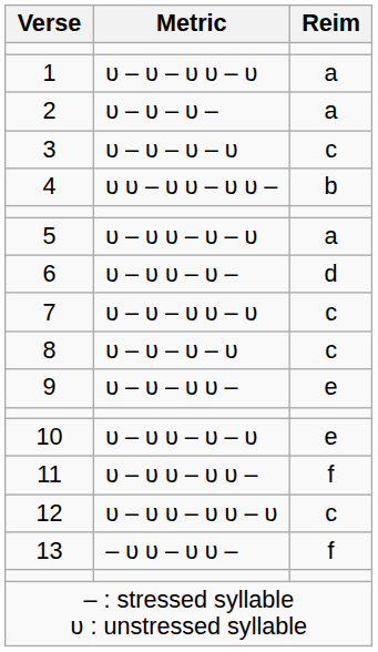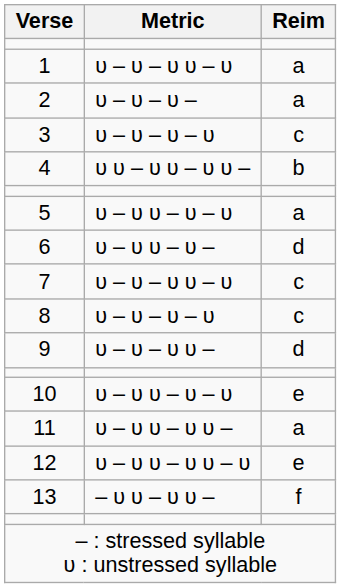 <table class="wikitable float-right">
 <tr>
 <th> Verse </th>
 <th>Metric</th>
 <th> Reim </th>
 </tr>
 <tr>
 <td></td>
 <td></td>
 <td></td>
 </tr>
 <tr>
 <td style="text-align:center">1</td>
 <td> υ – υ – υ υ – υ </td>
 <td style="text-align:center">a</td>
 </tr>
 <tr>
 <td style="text-align:center">2</td>
 <td> υ – υ – υ – </td>
 <td style="text-align:center">a</td>
 </tr>
 <tr>
 <td style="text-align:center">3</td>
 <td> υ – υ – υ – υ </td>
 <td style="text-align:center">c</td>
 </tr>
 <tr>
 <td style="text-align:center">4</td>
 <td> υ υ – υ υ – υ υ – </td>
 <td style="text-align:center">b</td>
 </tr>
 <tr>
 <td></td>
 <td></td>
 <td></td>
 </tr>
 <tr>
 <td style="text-align:center">5</td>
 <td> υ – υ υ – υ – υ </td>
 <td style="text-align:center">a</td>
 </tr>
 <tr>
 <td style="text-align:center">6</td>
 <td> υ – υ υ – υ – </td>
 <td style="text-align:center">d</td>
 </tr>
 <tr>
 <td style="text-align:center">7</td>
 <td> υ – υ – υ υ – υ </td>
 <td style="text-align:center">c</td>
 </tr>
 <tr>
 <td style="text-align:center">8</td>
 <td> υ – υ – υ – υ </td>
 <td style="text-align:center">c</td>
 </tr>
 <tr>
 <td style="text-align:center">9</td>
 <td> υ – υ – υ υ – </td>
-<td style="text-align:center">e</td>
+<td style="text-align:center">d</td>
 </tr>
 <tr>
 <td></td>
 <td></td>
 <td></td>
 </tr>
 <tr>
 <td style="text-align:center">10</td>
 <td> υ – υ υ – υ – υ </td>
 <td style="text-align:center">e</td>
 </tr>
 <tr>
 <td style="text-align:center">11</td>
 <td> υ – υ υ – υ υ – </td>
-<td style="text-align:center">f</td>
+<td style="text-align:center">a</td>
 </tr>
 <tr>
 <td style="text-align:center">12</td>
 <td> υ – υ υ – υ υ – υ </td>
-<td style="text-align:center">c</td>
+<td style="text-align:center">e</td>
 </tr>
 <tr>
 <td style="text-align:center">13</td>
 <td> – υ υ – υ υ – </td>
 <td style="text-align:center">f</td>
 </tr>
 <tr>
 <td></td>
 <td></td>
 <td></td>
 </tr>
 <tr style="text-align:center">
 <td colspan="3">– : stressed syllable<br> υ : unstressed syllable</td>
 </tr>
 </table>
